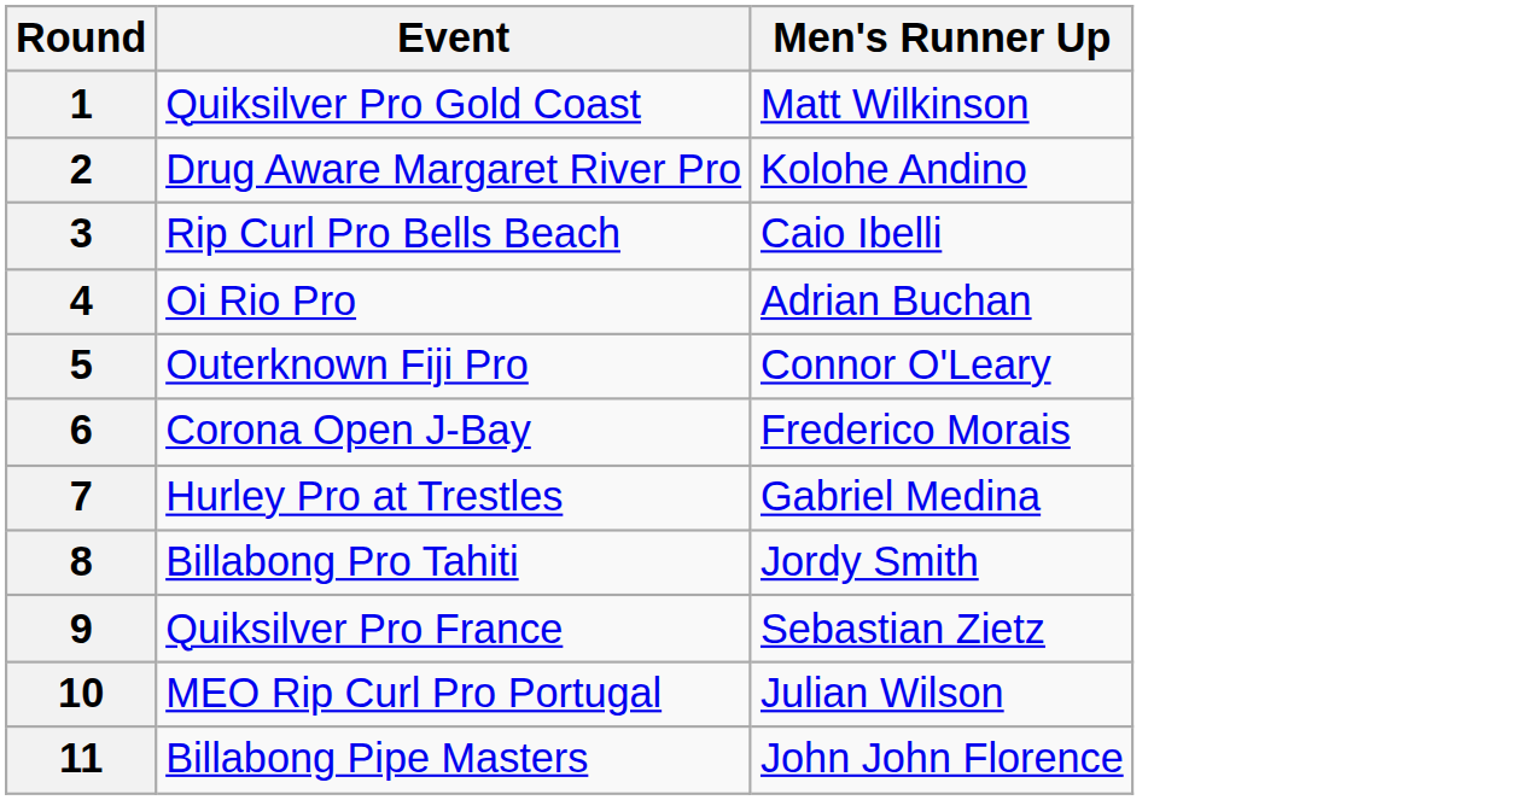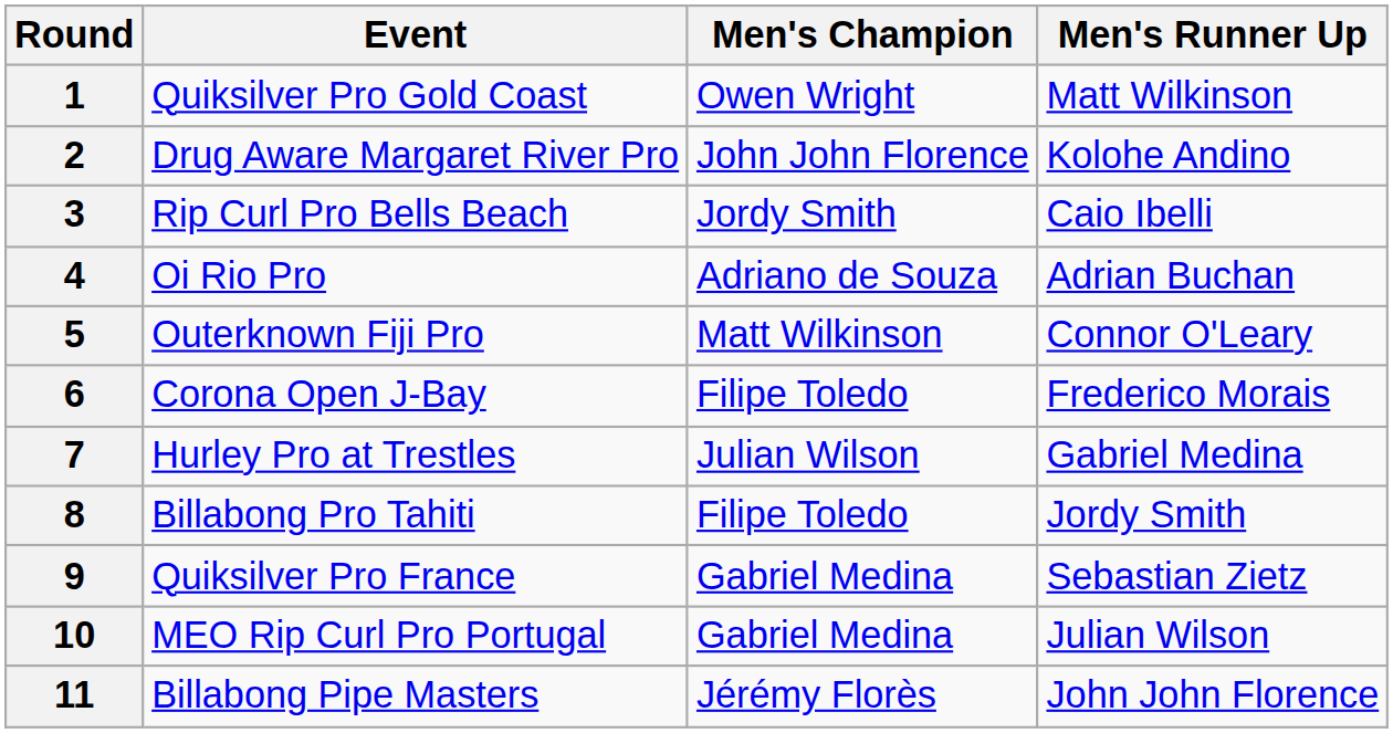 <table class="wikitable">
 <tr>
 <th>Round</th>
 <th>Event</th>
+<th>Men's Champion</th>
 <th>Men's Runner Up</th>
 </tr>
 <tr>
 <th>1</th>
 <td> <a href='#'> Quiksilver Pro Gold Coast</a></td>
+<td> <a href='#'>Owen Wright</a></td>
 <td> <a href='#'>Matt Wilkinson</a></td>
 </tr>
 <tr>
 <th>2</th>
 <td> <a href='#'>Drug Aware Margaret River Pro</a></td>
+<td> <a href='#'>John John Florence</a></td>
 <td> <a href='#'>Kolohe Andino</a></td>
 </tr>
 <tr>
 <th>3</th>
 <td> <a href='#'>Rip Curl Pro Bells Beach</a></td>
+<td> <a href='#'>Jordy Smith</a></td>
 <td> <a href='#'>Caio Ibelli</a></td>
 </tr>
 <tr>
 <th>4</th>
 <td> <a href='#'>Oi Rio Pro</a></td>
+<td> <a href='#'>Adriano de Souza</a></td>
 <td> <a href='#'>Adrian Buchan</a></td>
 </tr>
 <tr>
 <th>5</th>
 <td> <a href='#'>Outerknown Fiji Pro</a></td>
+<td> <a href='#'>Matt Wilkinson</a></td>
 <td> <a href='#'>Connor O'Leary</a></td>
 </tr>
 <tr>
 <th>6</th>
 <td> <a href='#'>Corona Open J-Bay</a></td>
+<td> <a href='#'>Filipe Toledo</a></td>
 <td> <a href='#'>Frederico Morais</a></td>
 </tr>
 <tr>
 <th>7</th>
 <td><a href='#'>Hurley Pro at Trestles</a></td>
+<td> <a href='#'>Julian Wilson</a></td>
 <td> <a href='#'>Gabriel Medina</a></td>
 </tr>
 <tr>
 <th>8</th>
 <td> <a href='#'>Billabong Pro Tahiti</a></td>
+<td> <a href='#'>Filipe Toledo</a></td>
 <td> <a href='#'>Jordy Smith</a></td>
 </tr>
 <tr>
 <th>9</th>
 <td> <a href='#'>Quiksilver Pro France</a></td>
+<td> <a href='#'>Gabriel Medina</a></td>
 <td> <a href='#'>Sebastian Zietz</a></td>
 </tr>
 <tr>
 <th>10</th>
 <td> <a href='#'>MEO Rip Curl Pro Portugal</a></td>
+<td> <a href='#'>Gabriel Medina</a></td>
 <td> <a href='#'>Julian Wilson</a></td>
 </tr>
 <tr>
 <th>11</th>
 <td> <a href='#'>Billabong Pipe Masters</a></td>
+<td> <a href='#'>Jérémy Florès</a></td>
 <td> <a href='#'>John John Florence</a></td>
 </tr>
 </table>
